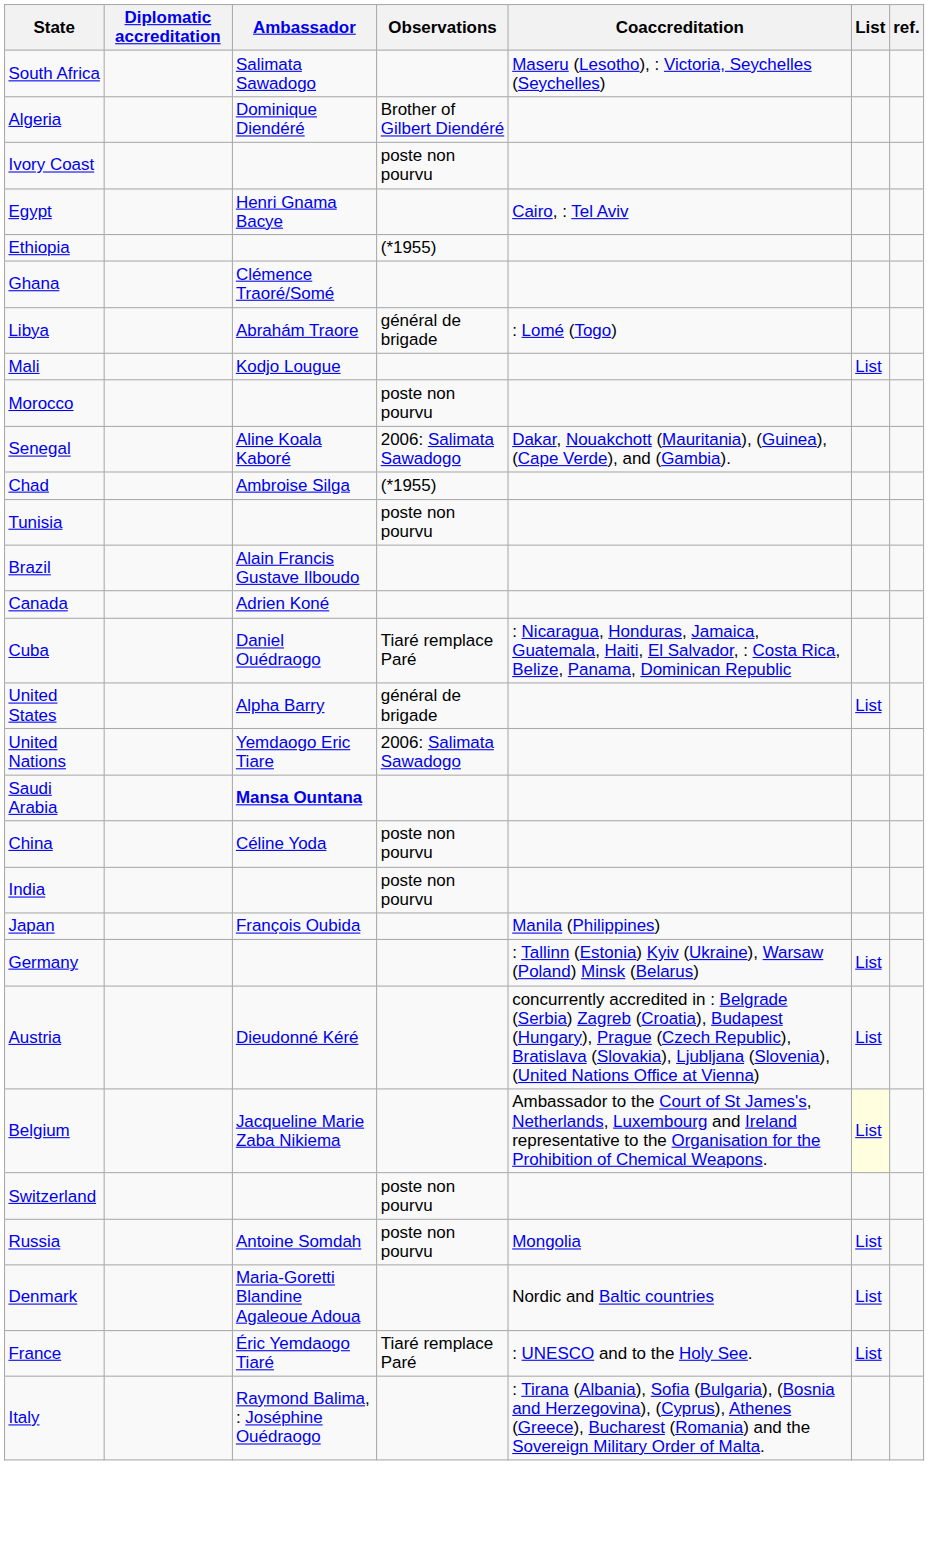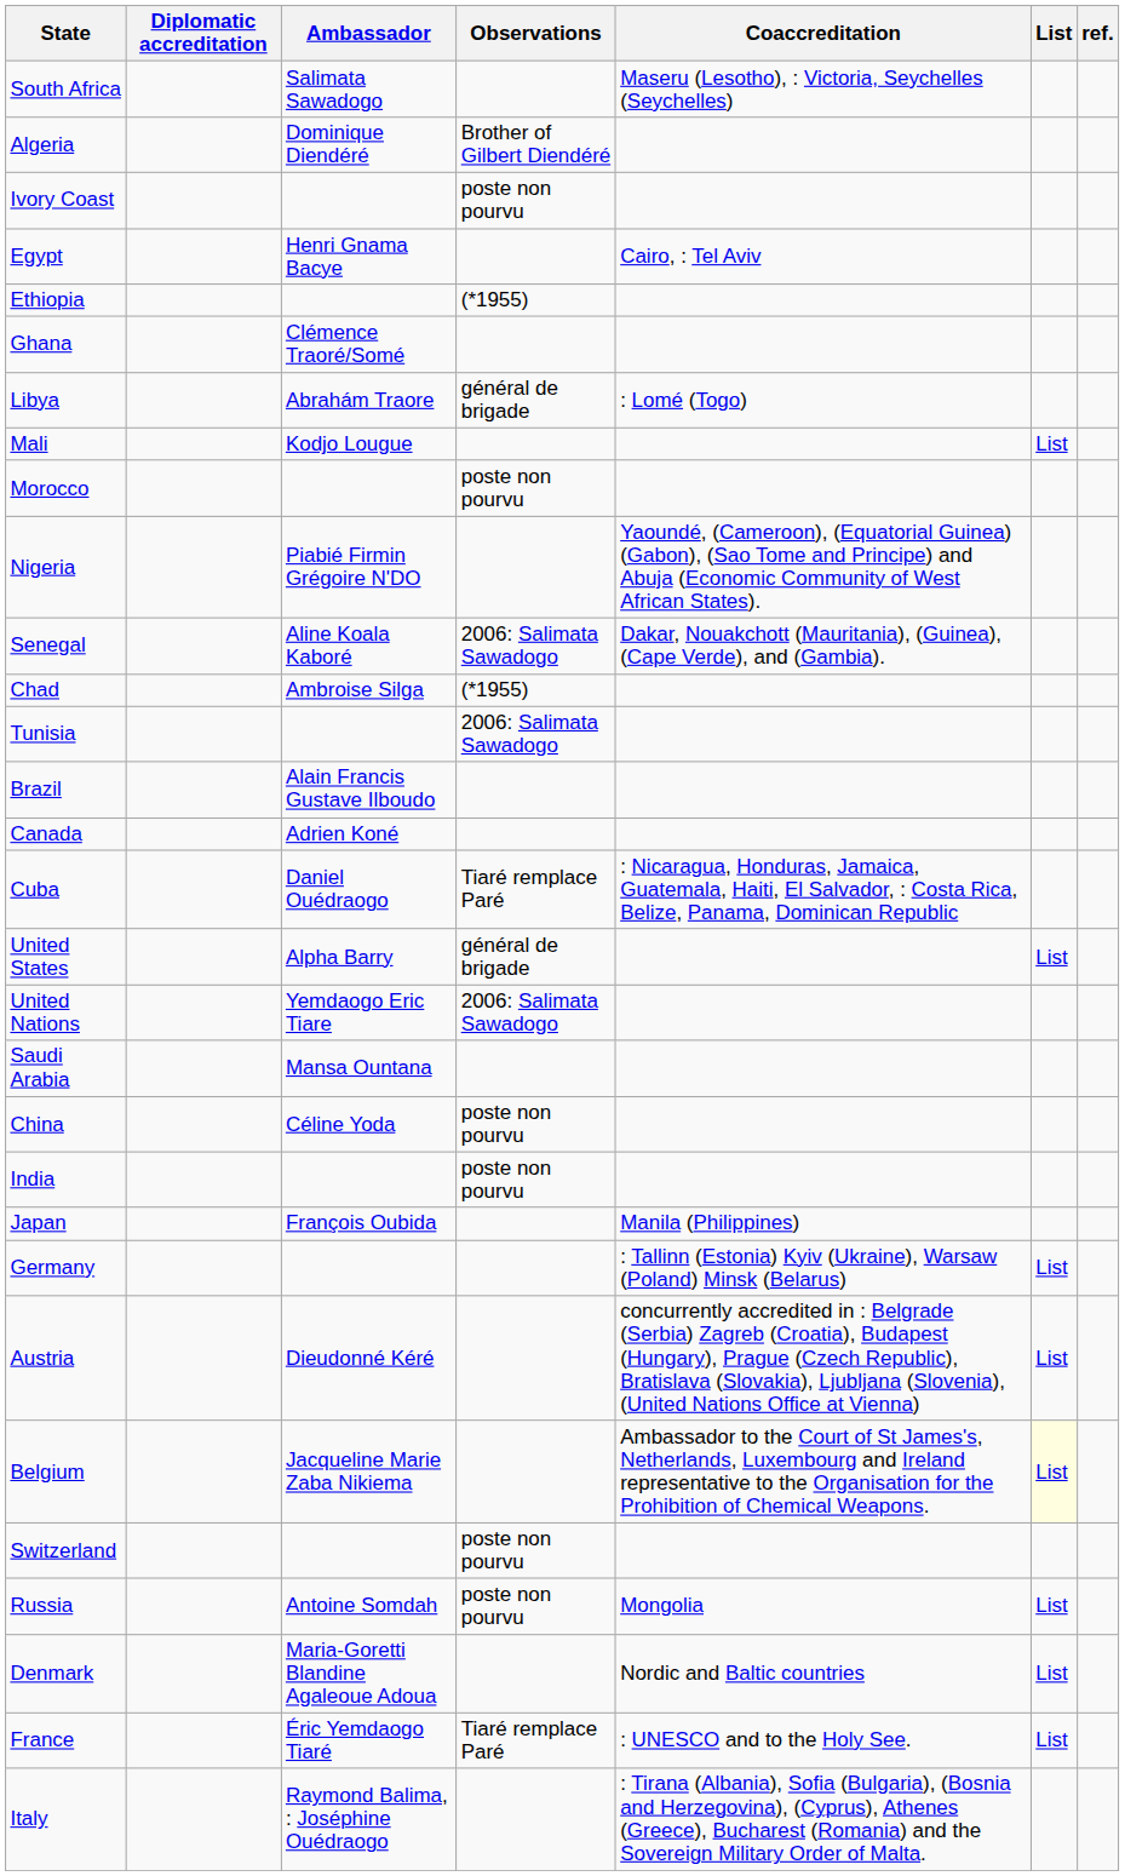 <table class="wikitable sortable">
 <tr>
 <th>State</th>
 <th><a href='#'>Diplomatic accreditation</a></th>
 <th><a href='#'>Ambassador</a></th>
 <th>Observations</th>
 <th>Coaccreditation</th>
 <th>List</th>
 <th>ref.</th>
 </tr>
 <tr>
 <td><a href='#'>South Africa</a></td>
 <td></td>
 <td><a href='#'>Salimata Sawadogo</a></td>
 <td></td>
 <td><a href='#'>Maseru</a> (<a href='#'>Lesotho</a>), : <a href='#'>Victoria, Seychelles</a> (<a href='#'>Seychelles</a>)</td>
 <td></td>
 <td></td>
 </tr>
 <tr>
 <td><a href='#'>Algeria</a></td>
 <td></td>
 <td><a href='#'>Dominique Diendéré</a></td>
 <td>Brother of <a href='#'>Gilbert Diendéré</a></td>
 <td></td>
 <td></td>
 <td></td>
 </tr>
 <tr>
 <td><a href='#'>Ivory Coast</a></td>
 <td></td>
 <td></td>
 <td>poste non pourvu</td>
 <td></td>
 <td></td>
 <td></td>
 </tr>
 <tr>
 <td><a href='#'>Egypt</a></td>
 <td></td>
 <td><a href='#'>Henri Gnama Bacye</a></td>
 <td></td>
 <td><a href='#'>Cairo</a>, : <a href='#'>Tel Aviv</a></td>
 <td></td>
 <td></td>
 </tr>
 <tr>
 <td><a href='#'>Ethiopia</a></td>
 <td></td>
 <td></td>
 <td>(*1955)</td>
 <td></td>
 <td></td>
 <td></td>
 </tr>
 <tr>
 <td><a href='#'>Ghana</a></td>
 <td></td>
 <td><a href='#'>Clémence Traoré/Somé</a></td>
 <td></td>
 <td></td>
 <td></td>
 <td></td>
 </tr>
 <tr>
 <td><a href='#'>Libya</a></td>
 <td></td>
 <td><a href='#'>Abrahám Traore</a></td>
 <td>général de brigade</td>
 <td>: <a href='#'>Lomé</a> (<a href='#'>Togo</a>)</td>
 <td></td>
 <td></td>
 </tr>
 <tr>
 <td><a href='#'>Mali</a></td>
 <td></td>
 <td><a href='#'>Kodjo Lougue</a></td>
 <td></td>
 <td></td>
 <td><a href='#'>List</a></td>
 <td></td>
 </tr>
 <tr>
 <td><a href='#'>Morocco</a></td>
 <td></td>
 <td></td>
 <td>poste non pourvu</td>
 <td></td>
 <td></td>
 <td></td>
 </tr>
 <tr>
+<td><a href='#'>Nigeria</a></td>
+<td></td>
+<td><a href='#'>Piabié Firmin Grégoire N'DO</a></td>
+<td></td>
+<td><a href='#'>Yaoundé</a>, (<a href='#'>Cameroon</a>), (<a href='#'>Equatorial Guinea</a>) (<a href='#'>Gabon</a>), (<a href='#'>Sao Tome and Principe</a>) and  <a href='#'>Abuja</a> (<a href='#'>Economic Community of West African States</a>).</td>
+<td></td>
+<td></td>
+</tr>
+<tr>
 <td><a href='#'>Senegal</a></td>
 <td></td>
 <td><a href='#'>Aline Koala Kaboré</a></td>
 <td>2006: <a href='#'>Salimata Sawadogo</a></td>
 <td><a href='#'>Dakar</a>, <a href='#'>Nouakchott</a> (<a href='#'>Mauritania</a>), (<a href='#'>Guinea</a>), (<a href='#'>Cape Verde</a>), and (<a href='#'>Gambia</a>).</td>
 <td></td>
 <td></td>
 </tr>
 <tr>
 <td><a href='#'>Chad</a></td>
 <td></td>
 <td><a href='#'>Ambroise Silga</a></td>
 <td>(*1955)</td>
 <td></td>
 <td></td>
 <td></td>
 </tr>
 <tr>
 <td><a href='#'>Tunisia</a></td>
 <td></td>
 <td></td>
-<td>poste non pourvu</td>
+<td>2006: <a href='#'>Salimata Sawadogo</a></td>
 <td></td>
 <td></td>
 <td></td>
 </tr>
 <tr>
 <td><a href='#'>Brazil</a></td>
 <td></td>
 <td><a href='#'>Alain Francis Gustave Ilboudo</a></td>
 <td></td>
 <td></td>
 <td></td>
 <td></td>
 </tr>
 <tr>
 <td><a href='#'>Canada</a></td>
 <td></td>
 <td><a href='#'>Adrien Koné</a></td>
 <td></td>
 <td></td>
 <td></td>
 <td></td>
 </tr>
 <tr>
 <td><a href='#'>Cuba</a></td>
 <td></td>
 <td><a href='#'>Daniel Ouédraogo</a></td>
 <td>Tiaré remplace Paré</td>
 <td>: <a href='#'>Nicaragua</a>, <a href='#'>Honduras</a>, <a href='#'>Jamaica</a>, <a href='#'>Guatemala</a>, <a href='#'>Haiti</a>, <a href='#'>El Salvador</a>, : <a href='#'>Costa Rica</a>, <a href='#'>Belize</a>, <a href='#'>Panama</a>, <a href='#'>Dominican Republic</a></td>
 <td></td>
 <td></td>
 </tr>
 <tr>
 <td><a href='#'>United States</a></td>
 <td></td>
 <td><a href='#'>Alpha Barry</a></td>
 <td>général de brigade</td>
 <td></td>
 <td><a href='#'>List</a></td>
 <td></td>
 </tr>
 <tr>
 <td><a href='#'>United Nations</a></td>
 <td></td>
 <td><a href='#'>Yemdaogo Eric Tiare</a></td>
 <td>2006: <a href='#'>Salimata Sawadogo</a></td>
 <td></td>
 <td></td>
 <td></td>
 </tr>
 <tr>
 <td><a href='#'>Saudi Arabia</a></td>
 <td></td>
-<td><strong><a href='#'>Mansa Ountana</a></strong></td>
+<td><a href='#'>Mansa Ountana</a></td>
 <td></td>
 <td></td>
 <td></td>
 <td></td>
 </tr>
 <tr>
 <td><a href='#'>China</a></td>
 <td></td>
 <td><a href='#'>Céline Yoda</a></td>
 <td>poste non pourvu</td>
 <td></td>
 <td></td>
 <td></td>
 </tr>
 <tr>
 <td><a href='#'>India</a></td>
 <td></td>
 <td></td>
 <td>poste non pourvu</td>
 <td></td>
 <td></td>
 <td></td>
 </tr>
 <tr>
 <td><a href='#'>Japan</a></td>
 <td></td>
 <td><a href='#'>François Oubida</a></td>
 <td></td>
 <td><a href='#'>Manila</a> (<a href='#'>Philippines</a>)</td>
 <td></td>
 <td></td>
 </tr>
 <tr>
 <td><a href='#'>Germany</a></td>
 <td></td>
 <td></td>
 <td></td>
 <td>: <a href='#'>Tallinn</a> (<a href='#'>Estonia</a>) <a href='#'>Kyiv</a> (<a href='#'>Ukraine</a>), <a href='#'>Warsaw</a> (<a href='#'>Poland</a>) <a href='#'>Minsk</a> (<a href='#'>Belarus</a>)</td>
 <td><a href='#'>List</a></td>
 <td></td>
 </tr>
 <tr>
 <td><a href='#'>Austria</a></td>
 <td></td>
 <td><a href='#'>Dieudonné Kéré</a></td>
 <td></td>
 <td>concurrently accredited in : <a href='#'>Belgrade</a> (<a href='#'>Serbia</a>) <a href='#'>Zagreb</a> (<a href='#'>Croatia</a>), <a href='#'>Budapest</a> (<a href='#'>Hungary</a>), <a href='#'>Prague</a> (<a href='#'>Czech Republic</a>), <a href='#'>Bratislava</a> (<a href='#'>Slovakia</a>), <a href='#'>Ljubljana</a> (<a href='#'>Slovenia</a>), (<a href='#'>United Nations Office at Vienna</a>)</td>
 <td><a href='#'>List</a></td>
 <td></td>
 </tr>
 <tr>
 <td><a href='#'>Belgium</a></td>
 <td></td>
 <td><a href='#'>Jacqueline Marie Zaba Nikiema</a></td>
 <td></td>
 <td>Ambassador to the <a href='#'>Court of St James's</a>, <a href='#'>Netherlands</a>, <a href='#'>Luxembourg</a> and <a href='#'>Ireland</a>  representative to the <a href='#'>Organisation for the Prohibition of Chemical Weapons</a>.</td>
 <td style="background: lightyellow;"><a href='#'>List</a></td>
 <td></td>
 </tr>
 <tr>
 <td><a href='#'>Switzerland</a></td>
 <td></td>
 <td></td>
 <td>poste non pourvu</td>
 <td></td>
 <td></td>
 <td></td>
 </tr>
 <tr>
 <td><a href='#'>Russia</a></td>
 <td></td>
 <td><a href='#'>Antoine Somdah</a></td>
 <td>poste non pourvu</td>
 <td> <a href='#'>Mongolia</a></td>
 <td><a href='#'>List</a></td>
 <td></td>
 </tr>
 <tr>
 <td><a href='#'>Denmark</a></td>
 <td></td>
 <td><a href='#'>Maria-Goretti Blandine Agaleoue Adoua</a></td>
 <td></td>
 <td>Nordic and <a href='#'>Baltic countries</a></td>
 <td><a href='#'>List</a></td>
 <td></td>
 </tr>
 <tr>
 <td><a href='#'>France</a></td>
 <td></td>
 <td><a href='#'>Éric Yemdaogo Tiaré</a></td>
 <td>Tiaré remplace Paré</td>
 <td>: <a href='#'>UNESCO</a> and to the <a href='#'>Holy See</a>.</td>
 <td><a href='#'>List</a></td>
 <td></td>
 </tr>
 <tr>
 <td><a href='#'>Italy</a></td>
 <td></td>
 <td><a href='#'>Raymond Balima</a>, : <a href='#'>Joséphine Ouédraogo</a></td>
 <td></td>
 <td>: <a href='#'>Tirana</a> (<a href='#'>Albania</a>), <a href='#'>Sofia</a> (<a href='#'>Bulgaria</a>), (<a href='#'>Bosnia and Herzegovina</a>), (<a href='#'>Cyprus</a>), <a href='#'>Athenes</a> (<a href='#'>Greece</a>),  <a href='#'>Bucharest</a> (<a href='#'>Romania</a>) and the <a href='#'>Sovereign Military Order of Malta</a>.</td>
 <td></td>
 <td></td>
 </tr>
 </table>
